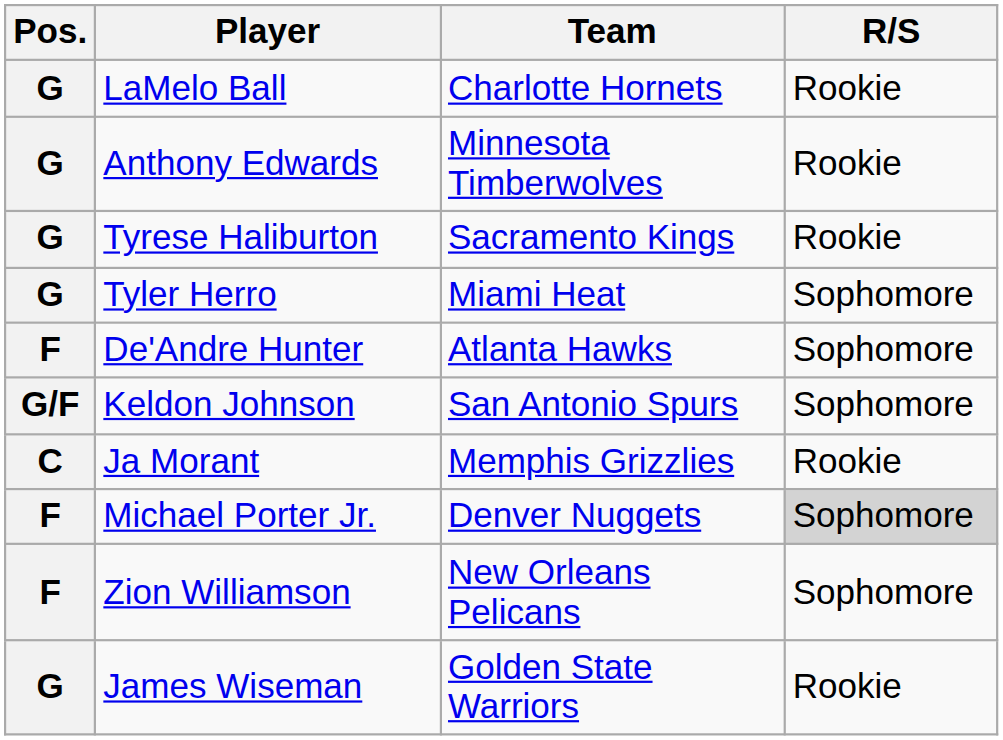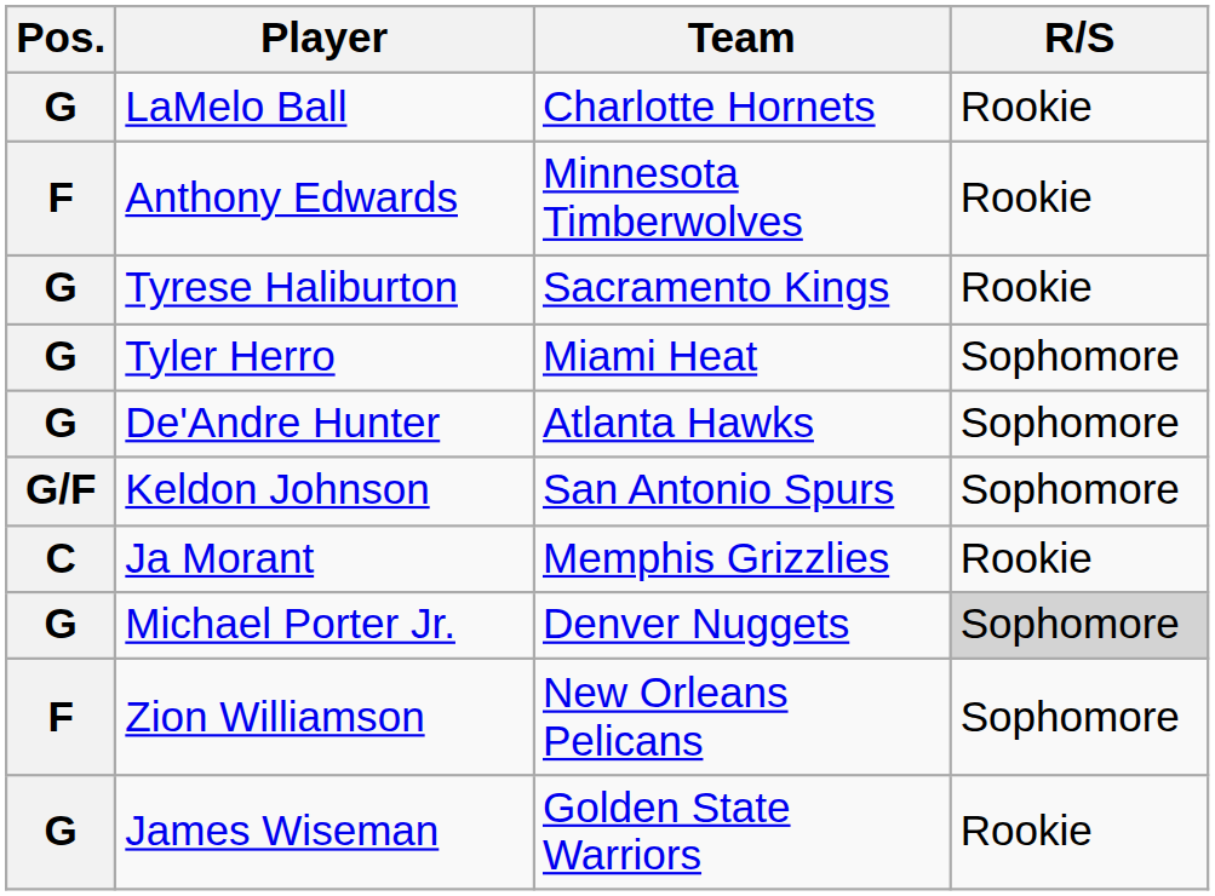 <table class="wikitable">
 <tr>
 <th>Pos.</th>
 <th style="width:150px;">Player</th>
 <th width=150>Team</th>
 <th width=90>R/S</th>
 </tr>
 <tr>
 <th>G</th>
 <td><a href='#'>LaMelo Ball</a></td>
 <td><a href='#'>Charlotte Hornets</a></td>
 <td>Rookie</td>
 </tr>
 <tr>
-<th>G</th>
+<th>F</th>
 <td><a href='#'>Anthony Edwards</a></td>
 <td><a href='#'>Minnesota Timberwolves</a></td>
 <td>Rookie</td>
 </tr>
 <tr>
 <th>G</th>
 <td><a href='#'>Tyrese Haliburton</a></td>
 <td><a href='#'>Sacramento Kings</a></td>
 <td>Rookie</td>
 </tr>
 <tr>
 <th>G</th>
 <td><a href='#'>Tyler Herro</a></td>
 <td><a href='#'>Miami Heat</a></td>
 <td>Sophomore</td>
 </tr>
 <tr>
-<th>F</th>
+<th>G</th>
 <td><a href='#'>De'Andre Hunter</a></td>
 <td><a href='#'>Atlanta Hawks</a></td>
 <td>Sophomore</td>
 </tr>
 <tr>
 <th>G/F</th>
 <td><a href='#'>Keldon Johnson</a></td>
 <td><a href='#'>San Antonio Spurs</a></td>
 <td>Sophomore</td>
 </tr>
 <tr>
 <th>C</th>
 <td><a href='#'>Ja Morant</a></td>
 <td><a href='#'>Memphis Grizzlies</a></td>
 <td>Rookie</td>
 </tr>
 <tr>
-<th>F</th>
+<th>G</th>
 <td><a href='#'>Michael Porter Jr.</a></td>
 <td><a href='#'>Denver Nuggets</a></td>
 <td style="background: lightgrey;">Sophomore</td>
 </tr>
 <tr>
 <th>F</th>
 <td><a href='#'>Zion Williamson</a></td>
 <td><a href='#'>New Orleans Pelicans</a></td>
 <td>Sophomore</td>
 </tr>
 <tr>
 <th>G</th>
 <td><a href='#'>James Wiseman</a></td>
 <td><a href='#'>Golden State Warriors</a></td>
 <td>Rookie</td>
 </tr>
 </table>
